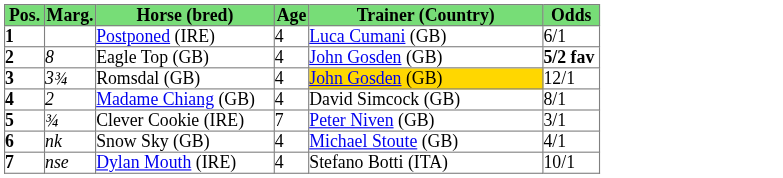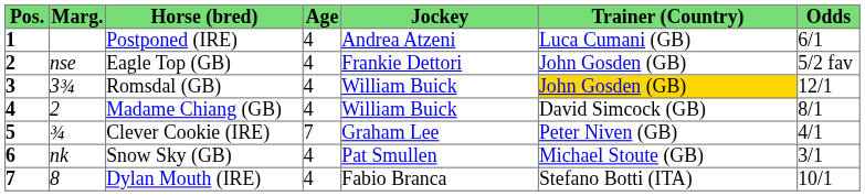 <table class = "sortable" | border="1" cellpadding="0" style="border-collapse: collapse;">
 <tr style="background:#7d7; text-align:center;">
 <th style="width:35px;"><strong>Pos.</strong></th>
 <th style="width:45px;"><strong>Marg.</strong></th>
 <th style="width:160px;"><strong>Horse (bred)</strong></th>
 <th style="width:30px;"><strong>Age</strong></th>
+<th style="width:160px;"><strong>Jockey</strong></th>
 <th style="width:210px;"><strong>Trainer (Country)</strong></th>
 <th style="width:50px;"><strong>Odds</strong></th>
 </tr>
 <tr>
 <td><strong>1</strong></td>
 <td></td>
 <td><a href='#'>Postponed</a> (IRE)</td>
 <td>4</td>
+<td><a href='#'>Andrea Atzeni</a></td>
 <td><a href='#'>Luca Cumani</a> (GB)</td>
 <td>6/1</td>
 </tr>
 <tr>
 <td><strong>2</strong></td>
-<td><em>8</em></td>
+<td><em>nse</em></td>
 <td>Eagle Top (GB)</td>
 <td>4</td>
+<td><a href='#'>Frankie Dettori</a></td>
 <td><a href='#'>John Gosden</a> (GB)</td>
-<td><strong>5/2 fav</strong></td>
+<td>5/2 fav</td>
 </tr>
 <tr>
 <td><strong>3</strong></td>
 <td><em>3¾</em></td>
 <td>Romsdal (GB)</td>
 <td>4</td>
+<td><a href='#'>William Buick</a></td>
 <td style="background: gold;"><a href='#'>John Gosden</a> (GB)</td>
 <td>12/1</td>
 </tr>
 <tr>
 <td><strong>4</strong></td>
 <td><em>2</em></td>
 <td><a href='#'>Madame Chiang</a> (GB)</td>
 <td>4</td>
+<td><a href='#'>William Buick</a></td>
 <td>David Simcock (GB)</td>
 <td>8/1</td>
 </tr>
 <tr>
 <td><strong>5</strong></td>
 <td><em>¾</em></td>
 <td>Clever Cookie (IRE)</td>
 <td>7</td>
+<td><a href='#'>Graham Lee</a></td>
 <td><a href='#'>Peter Niven</a> (GB)</td>
-<td>3/1</td>
+<td>4/1</td>
 </tr>
 <tr>
 <td><strong>6</strong></td>
 <td><em>nk</em></td>
 <td>Snow Sky (GB)</td>
 <td>4</td>
+<td><a href='#'>Pat Smullen</a></td>
 <td><a href='#'>Michael Stoute</a> (GB)</td>
-<td>4/1</td>
+<td>3/1</td>
 </tr>
 <tr>
 <td><strong>7</strong></td>
-<td><em>nse</em></td>
+<td><em>8</em></td>
 <td><a href='#'>Dylan Mouth</a> (IRE)</td>
 <td>4</td>
+<td>Fabio Branca</td>
 <td>Stefano Botti (ITA)</td>
 <td>10/1</td>
 </tr>
 </table>
